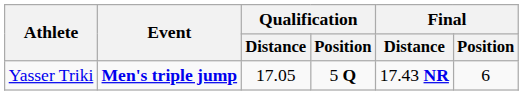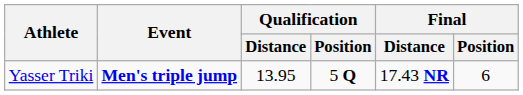 <table class=wikitable style="font-size:90%;">
 <tr>
 <th rowspan=2>Athlete</th>
 <th rowspan=2>Event</th>
 <th colspan=2>Qualification</th>
 <th colspan=2>Final</th>
 </tr>
 <tr style="font-size:95%">
 <th>Distance</th>
 <th>Position</th>
 <th>Distance</th>
 <th>Position</th>
 </tr>
 <tr align=center>
 <td align=left><a href='#'>Yasser Triki</a></td>
 <td align=left><strong><a href='#'>Men's triple jump</a></strong></td>
-<td>17.05</td>
+<td>13.95</td>
 <td>5 <strong>Q</strong></td>
 <td>17.43 <strong><a href='#'>NR</a></strong></td>
 <td>6</td>
 </tr>
 </table>
